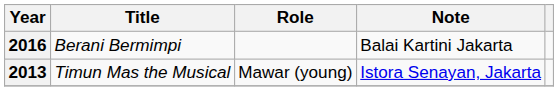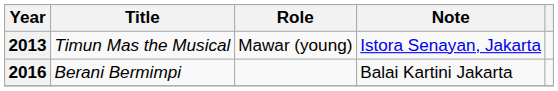 <table class="wikitable plainrowheaders sortable">
 <tr>
 <th>Year</th>
 <th>Title</th>
 <th>Role</th>
 <th scope="col" class="unsortable">Note</th>
 <th></th>
 </tr>
 <tr>
+<th scope="row">2013</th>
+<td><em>Timun Mas the Musical</em></td>
+<td>Mawar (young)</td>
+<td><a href='#'>Istora Senayan, Jakarta</a></td>
+<td></td>
+</tr>
+<tr>
 <th scope="row">2016</th>
 <td><em>Berani Bermimpi</em></td>
 <td></td>
 <td>Balai Kartini Jakarta</td>
 <td></td>
 </tr>
 <tr>
-<th scope="row">2013</th>
-<td><em>Timun Mas the Musical</em></td>
-<td>Mawar (young)</td>
-<td><a href='#'>Istora Senayan, Jakarta</a></td>
-<td></td>
-</tr>
-<tr>
 </tr>
 </table>
